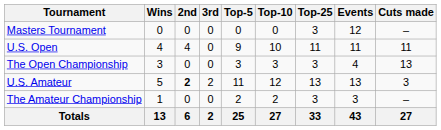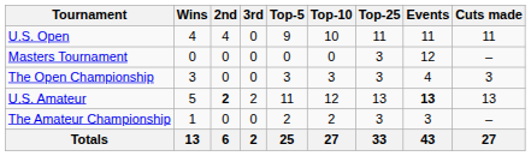 <table class=wikitable style=text-align:center>
 <tr>
 <th>Tournament</th>
 <th>Wins</th>
 <th>2nd</th>
 <th>3rd</th>
 <th>Top-5</th>
 <th>Top-10</th>
 <th>Top-25</th>
 <th>Events</th>
 <th>Cuts made</th>
 </tr>
 <tr>
+<td align=left><a href='#'>U.S. Open</a></td>
+<td>4</td>
+<td>4</td>
+<td>0</td>
+<td>9</td>
+<td>10</td>
+<td>11</td>
+<td>11</td>
+<td>11</td>
+</tr>
+<tr>
 <td align=left><a href='#'>Masters Tournament</a></td>
 <td>0</td>
 <td>0</td>
 <td>0</td>
 <td>0</td>
 <td>0</td>
 <td>3</td>
 <td>12</td>
 <td>–</td>
 </tr>
 <tr>
-<td align=left><a href='#'>U.S. Open</a></td>
-<td>4</td>
-<td>4</td>
-<td>0</td>
-<td>9</td>
-<td>10</td>
-<td>11</td>
-<td>11</td>
-<td>11</td>
-</tr>
-<tr>
 <td align=left><a href='#'>The Open Championship</a></td>
 <td>3</td>
 <td>0</td>
 <td>0</td>
 <td>3</td>
 <td>3</td>
 <td>3</td>
 <td>4</td>
-<td>13</td>
+<td>3</td>
 </tr>
 <tr>
 <td align=left><a href='#'>U.S. Amateur</a></td>
 <td>5</td>
 <td><strong>2</strong></td>
 <td>2</td>
 <td>11</td>
 <td>12</td>
 <td>13</td>
+<td><strong>13</strong></td>
 <td>13</td>
-<td>3</td>
 </tr>
 <tr>
 <td align=left><a href='#'>The Amateur Championship</a></td>
 <td>1</td>
 <td>0</td>
 <td>0</td>
 <td>2</td>
 <td>2</td>
 <td>3</td>
 <td>3</td>
 <td>–</td>
 </tr>
 <tr>
 <th>Totals</th>
 <th>13</th>
 <th>6</th>
 <th>2</th>
 <th>25</th>
 <th>27</th>
 <th>33</th>
 <th>43</th>
 <th>27</th>
 </tr>
 </table>
